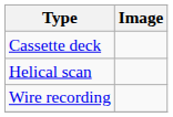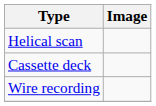 <table class=wikitable>
 <tr>
 <th>Type</th>
 <th>Image</th>
 </tr>
 <tr>
-<td><a href='#'>Cassette deck</a></td>
+<td><a href='#'>Helical scan</a></td>
 <td></td>
 </tr>
 <tr>
-<td><a href='#'>Helical scan</a></td>
+<td><a href='#'>Cassette deck</a></td>
 <td></td>
 </tr>
 <tr>
 <td><a href='#'>Wire recording</a></td>
 <td></td>
 </tr>
 <tr>
 </tr>
 </table>
